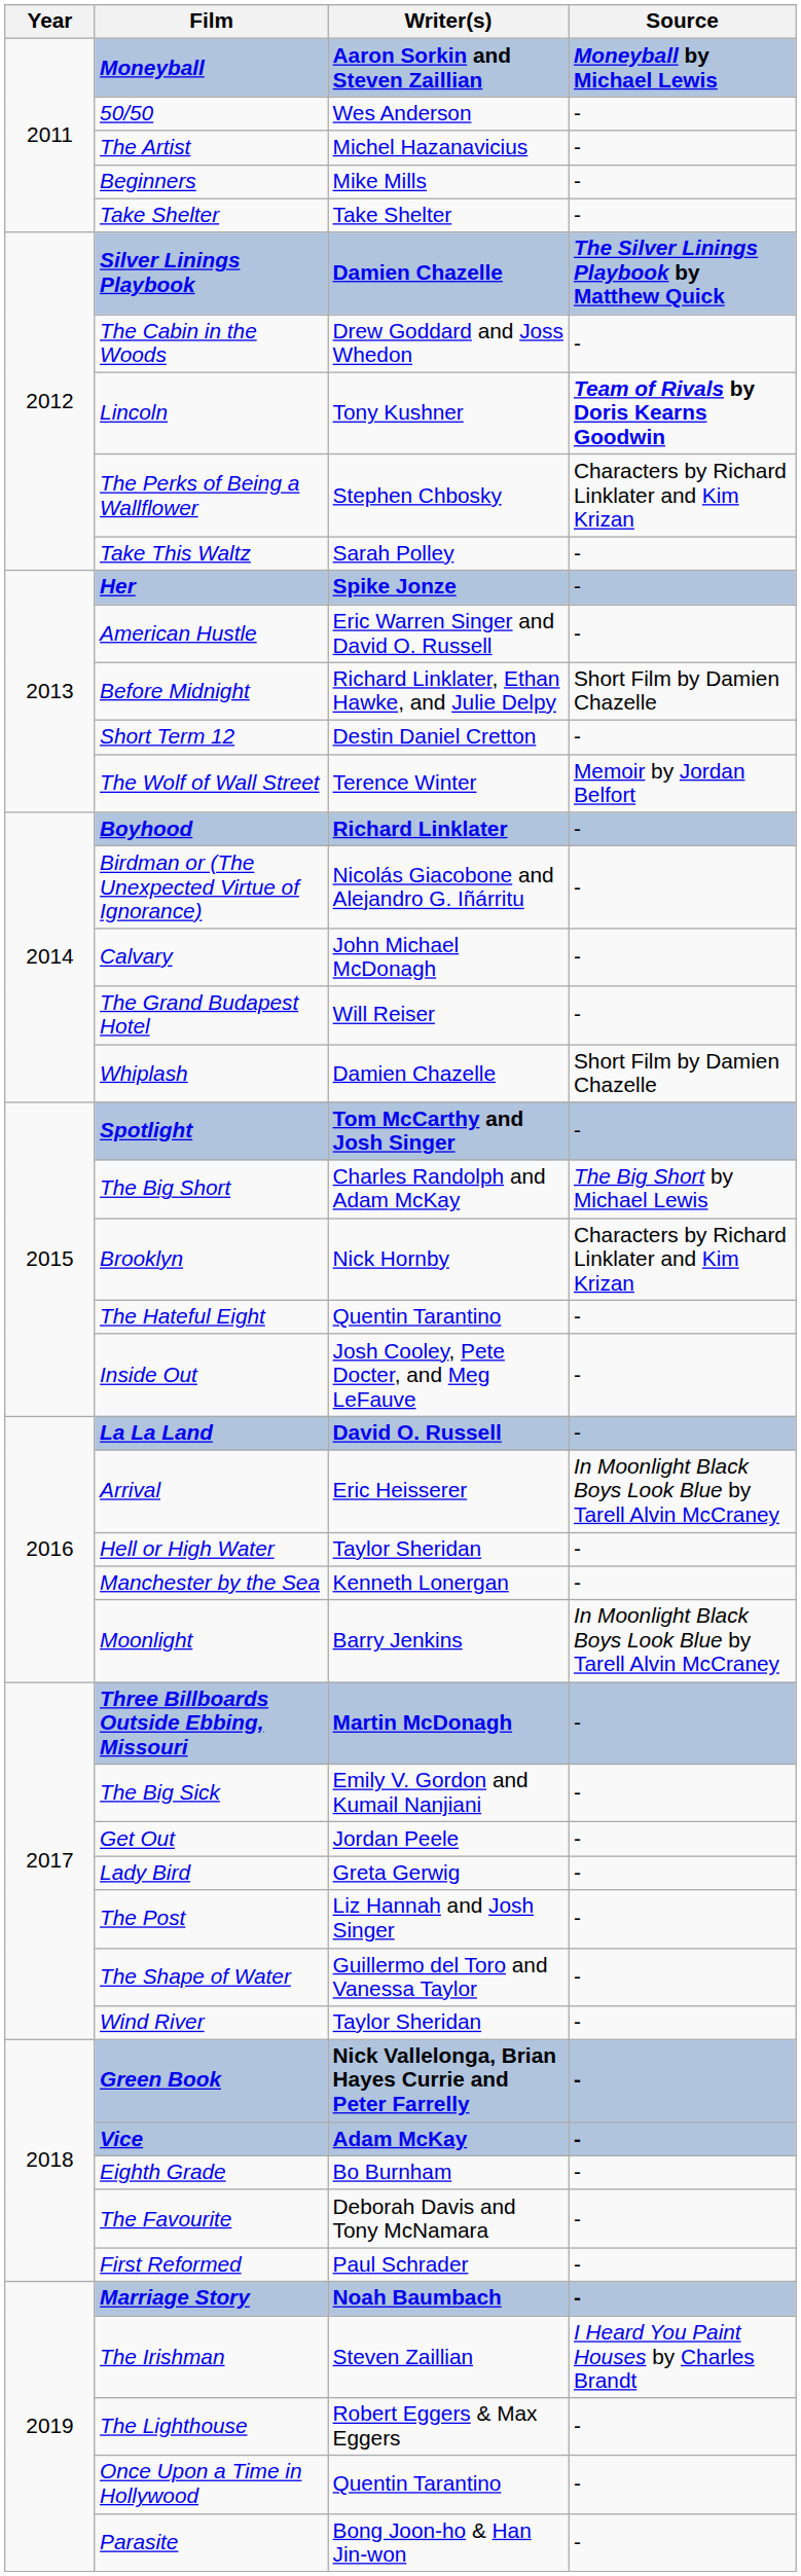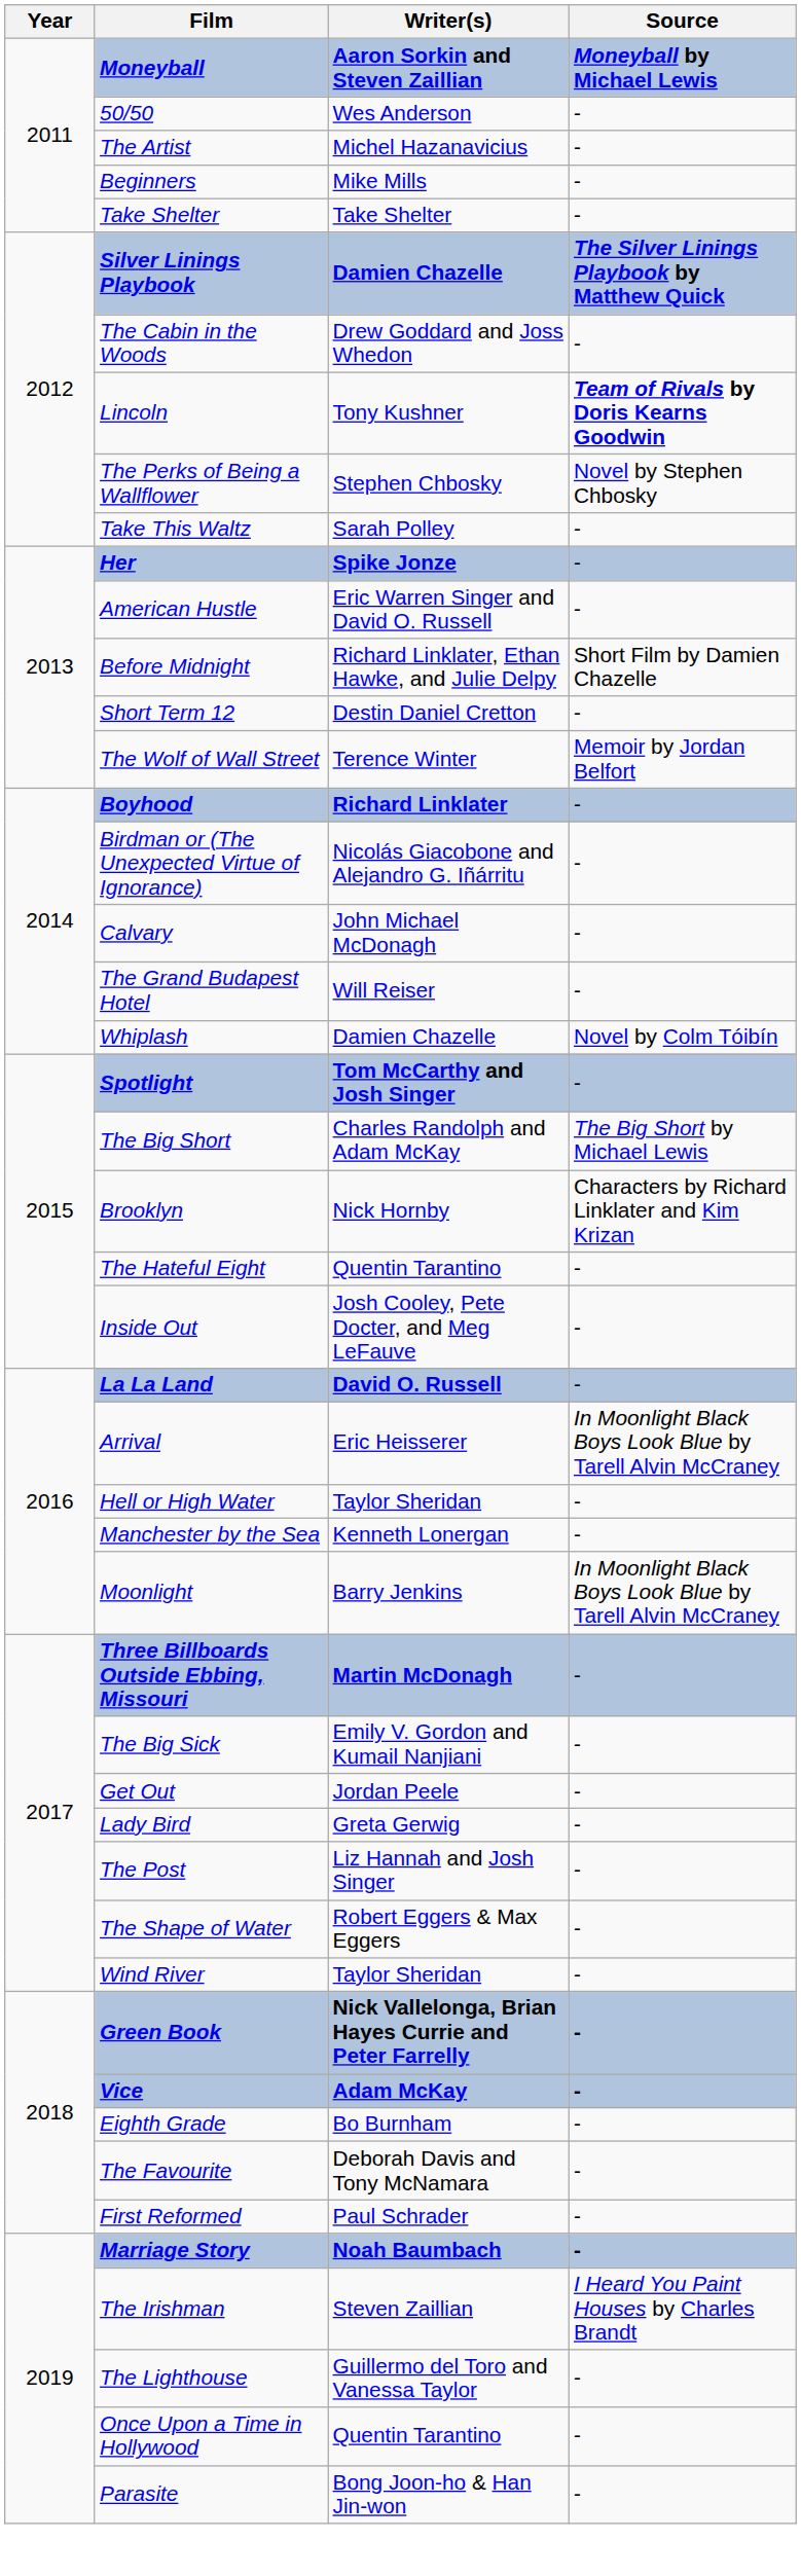 <table class="wikitable" width="95%" cellpadding="5">
 <tr>
 <th width="100"><strong>Year</strong></th>
 <th width="300"><strong>Film</strong></th>
 <th width="300"><strong>Writer(s)</strong></th>
 <th width="300"><strong>Source</strong></th>
 </tr>
 <tr>
 <td rowspan=5 style="text-align:center;">2011<br></td>
 <td style="background:#B0C4DE;"><strong><em><a href='#'>Moneyball</a></em></strong></td>
 <td style="background:#B0C4DE;"><strong><a href='#'>Aaron Sorkin</a> and <a href='#'>Steven Zaillian</a></strong></td>
 <td style="background:#B0C4DE;"><strong><em><a href='#'>Moneyball</a></em></strong> <strong>by <a href='#'>Michael Lewis</a></strong></td>
 </tr>
 <tr>
 <td><em><a href='#'>50/50</a></em></td>
 <td><a href='#'>Wes Anderson</a></td>
 <td>-</td>
 </tr>
 <tr>
 <td><em><a href='#'>The Artist</a></em></td>
 <td><a href='#'>Michel Hazanavicius</a></td>
 <td>-</td>
 </tr>
 <tr>
 <td><em><a href='#'>Beginners</a></em></td>
 <td><a href='#'>Mike Mills</a></td>
 <td>-</td>
 </tr>
 <tr>
 <td><em><a href='#'>Take Shelter</a></em></td>
 <td><a href='#'>Take Shelter</a></td>
 <td>-</td>
 </tr>
 <tr>
 <td rowspan=5 style="text-align:center;">2012<br></td>
 <td style="background:#B0C4DE;"><strong><em><a href='#'>Silver Linings Playbook</a></em></strong></td>
 <td style="background:#B0C4DE;"><strong><a href='#'>Damien Chazelle</a></strong></td>
 <td style="background:#B0C4DE;"><strong><em><a href='#'>The Silver Linings Playbook</a></em></strong> <strong>by <a href='#'>Matthew Quick</a></strong></td>
 </tr>
 <tr>
 <td><em><a href='#'>The Cabin in the Woods</a></em></td>
 <td><a href='#'>Drew Goddard</a> and <a href='#'>Joss Whedon</a></td>
 <td>-</td>
 </tr>
 <tr>
 <td><em><a href='#'>Lincoln</a></em></td>
 <td><a href='#'>Tony Kushner</a></td>
 <td><strong><em><a href='#'>Team of Rivals</a></em> by <a href='#'>Doris Kearns Goodwin</a></strong></td>
 </tr>
 <tr>
 <td><em><a href='#'>The Perks of Being a Wallflower</a></em></td>
 <td><a href='#'>Stephen Chbosky</a></td>
-<td>Characters by Richard Linklater and <a href='#'>Kim Krizan</a></td>
+<td><a href='#'>Novel</a> by Stephen Chbosky</td>
 </tr>
 <tr>
 <td><em><a href='#'>Take This Waltz</a></em></td>
 <td><a href='#'>Sarah Polley</a></td>
 <td>-</td>
 </tr>
 <tr>
 <td rowspan=5 style="text-align:center;">2013<br></td>
 <td style="background:#B0C4DE;"><strong><em><a href='#'>Her</a></em></strong></td>
 <td style="background:#B0C4DE;"><strong><a href='#'>Spike Jonze</a></strong></td>
 <td style="background:#B0C4DE;">-</td>
 </tr>
 <tr>
 <td><em><a href='#'>American Hustle</a></em></td>
 <td><a href='#'>Eric Warren Singer</a> and <a href='#'>David O. Russell</a></td>
 <td>-</td>
 </tr>
 <tr>
 <td><em><a href='#'>Before Midnight</a></em></td>
 <td><a href='#'>Richard Linklater</a>, <a href='#'>Ethan Hawke</a>, and <a href='#'>Julie Delpy</a></td>
 <td>Short Film by Damien Chazelle</td>
 </tr>
 <tr>
 <td><em><a href='#'>Short Term 12</a></em></td>
 <td><a href='#'>Destin Daniel Cretton</a></td>
 <td>-</td>
 </tr>
 <tr>
 <td><em><a href='#'>The Wolf of Wall Street</a></em></td>
 <td><a href='#'>Terence Winter</a></td>
 <td><a href='#'>Memoir</a> by <a href='#'>Jordan Belfort</a></td>
 </tr>
 <tr>
 <td rowspan=5 style="text-align:center;">2014<br></td>
 <td style="background:#B0C4DE;"><strong><em><a href='#'>Boyhood</a></em></strong></td>
 <td style="background:#B0C4DE;"><strong><a href='#'>Richard Linklater</a></strong></td>
 <td style="background:#B0C4DE;">-</td>
 </tr>
 <tr>
 <td><em><a href='#'>Birdman or (The Unexpected Virtue of Ignorance)</a></em></td>
 <td><a href='#'>Nicolás Giacobone</a> and <a href='#'>Alejandro G. Iñárritu</a></td>
 <td>-</td>
 </tr>
 <tr>
 <td><em><a href='#'>Calvary</a></em></td>
 <td><a href='#'>John Michael McDonagh</a></td>
 <td>-</td>
 </tr>
 <tr>
 <td><em><a href='#'>The Grand Budapest Hotel</a></em></td>
 <td><a href='#'>Will Reiser</a></td>
 <td>-</td>
 </tr>
 <tr>
 <td><em><a href='#'>Whiplash</a></em></td>
 <td><a href='#'>Damien Chazelle</a></td>
-<td>Short Film by Damien Chazelle</td>
+<td><a href='#'>Novel</a> by <a href='#'>Colm Tóibín</a></td>
 </tr>
 <tr>
 <td rowspan=5 style="text-align:center;">2015<br></td>
 <td style="background:#B0C4DE;"><strong><em><a href='#'>Spotlight</a></em></strong></td>
 <td style="background:#B0C4DE;"><strong><a href='#'>Tom McCarthy</a> and <a href='#'>Josh Singer</a></strong></td>
 <td style="background:#B0C4DE;">-</td>
 </tr>
 <tr>
 <td><em><a href='#'>The Big Short</a></em></td>
 <td><a href='#'>Charles Randolph</a> and <a href='#'>Adam McKay</a></td>
 <td><em><a href='#'>The Big Short</a></em> by <a href='#'>Michael Lewis</a></td>
 </tr>
 <tr>
 <td><em><a href='#'>Brooklyn</a></em></td>
 <td><a href='#'>Nick Hornby</a></td>
 <td>Characters by Richard Linklater and <a href='#'>Kim Krizan</a></td>
 </tr>
 <tr>
 <td><em><a href='#'>The Hateful Eight</a></em></td>
 <td><a href='#'>Quentin Tarantino</a></td>
 <td>-</td>
 </tr>
 <tr>
 <td><em><a href='#'>Inside Out</a></em></td>
 <td><a href='#'>Josh Cooley</a>, <a href='#'>Pete Docter</a>, and <a href='#'>Meg LeFauve</a></td>
 <td>-</td>
 </tr>
 <tr>
 <td rowspan=5 style="text-align:center;">2016<br></td>
 <td style="background:#B0C4DE;"><strong><em><a href='#'>La La Land</a></em></strong></td>
 <td style="background:#B0C4DE;"><strong><a href='#'>David O. Russell</a></strong></td>
 <td style="background:#B0C4DE;">-</td>
 </tr>
 <tr>
 <td><em><a href='#'>Arrival</a></em></td>
 <td><a href='#'>Eric Heisserer</a></td>
 <td><em>In Moonlight Black Boys Look Blue</em> by <a href='#'>Tarell Alvin McCraney</a></td>
 </tr>
 <tr>
 <td><em><a href='#'>Hell or High Water</a></em></td>
 <td><a href='#'>Taylor Sheridan</a></td>
 <td>-</td>
 </tr>
 <tr>
 <td><em><a href='#'>Manchester by the Sea</a></em></td>
 <td><a href='#'>Kenneth Lonergan</a></td>
 <td>-</td>
 </tr>
 <tr>
 <td><em><a href='#'>Moonlight</a></em></td>
 <td><a href='#'>Barry Jenkins</a></td>
 <td><em>In Moonlight Black Boys Look Blue</em> by <a href='#'>Tarell Alvin McCraney</a></td>
 </tr>
 <tr>
 <td rowspan=7 style="text-align:center;">2017<br></td>
 <td style="background:#B0C4DE;"><strong><em><a href='#'>Three Billboards Outside Ebbing, Missouri</a></em></strong></td>
 <td style="background:#B0C4DE;"><strong><a href='#'>Martin McDonagh</a></strong></td>
 <td style="background:#B0C4DE;">-</td>
 </tr>
 <tr>
 <td><em><a href='#'>The Big Sick</a></em></td>
 <td><a href='#'>Emily V. Gordon</a> and <a href='#'>Kumail Nanjiani</a></td>
 <td>-</td>
 </tr>
 <tr>
 <td><em><a href='#'>Get Out</a></em></td>
 <td><a href='#'>Jordan Peele</a></td>
 <td>-</td>
 </tr>
 <tr>
 <td><em><a href='#'>Lady Bird</a></em></td>
 <td><a href='#'>Greta Gerwig</a></td>
 <td>-</td>
 </tr>
 <tr>
 <td><em><a href='#'>The Post</a></em></td>
 <td><a href='#'>Liz Hannah</a> and <a href='#'>Josh Singer</a></td>
 <td>-</td>
 </tr>
 <tr>
 <td><em><a href='#'>The Shape of Water</a></em></td>
-<td><a href='#'>Guillermo del Toro</a> and <a href='#'>Vanessa Taylor</a></td>
+<td><a href='#'>Robert Eggers</a> & Max Eggers</td>
 <td>-</td>
 </tr>
 <tr>
 <td><em><a href='#'>Wind River</a></em></td>
 <td><a href='#'>Taylor Sheridan</a></td>
 <td>-</td>
 </tr>
 <tr>
 <td rowspan=5 style="text-align:center;">2018<br></td>
 <td style="background:#B0C4DE;"><strong><em><a href='#'>Green Book</a></em></strong></td>
 <td style="background:#B0C4DE;"><strong>Nick Vallelonga, Brian Hayes Currie and <a href='#'>Peter Farrelly</a></strong></td>
 <td style="background:#B0C4DE;"><strong>-</strong></td>
 </tr>
 <tr>
 <td style="background:#B0C4DE;"><strong><em><a href='#'>Vice</a></em></strong></td>
 <td style="background:#B0C4DE;"><strong><a href='#'>Adam McKay</a></strong></td>
 <td style="background:#B0C4DE;"><strong>-</strong></td>
 </tr>
 <tr>
 <td><em><a href='#'>Eighth Grade</a></em></td>
 <td><a href='#'>Bo Burnham</a></td>
 <td>-</td>
 </tr>
 <tr>
 <td><em><a href='#'>The Favourite</a></em></td>
 <td>Deborah Davis and Tony McNamara</td>
 <td>-</td>
 </tr>
 <tr>
 <td><em><a href='#'>First Reformed</a></em></td>
 <td><a href='#'>Paul Schrader</a></td>
 <td>-</td>
 </tr>
 <tr>
 <td rowspan=5 style="text-align:center;">2019<br></td>
 <td style="background:#B0C4DE;"><strong><em><a href='#'>Marriage Story</a></em></strong></td>
 <td style="background:#B0C4DE;"><strong><a href='#'>Noah Baumbach</a></strong></td>
 <td style="background:#B0C4DE;"><strong>-</strong></td>
 </tr>
 <tr>
 <td><em><a href='#'>The Irishman</a></em></td>
 <td><a href='#'>Steven Zaillian</a></td>
 <td><em><a href='#'>I Heard You Paint Houses</a></em> by <a href='#'>Charles Brandt</a></td>
 </tr>
 <tr>
 <td><em><a href='#'>The Lighthouse</a></em></td>
-<td><a href='#'>Robert Eggers</a> & Max Eggers</td>
+<td><a href='#'>Guillermo del Toro</a> and <a href='#'>Vanessa Taylor</a></td>
 <td>-</td>
 </tr>
 <tr>
 <td><em><a href='#'>Once Upon a Time in Hollywood</a></em></td>
 <td><a href='#'>Quentin Tarantino</a></td>
 <td>-</td>
 </tr>
 <tr>
 <td><em><a href='#'>Parasite</a></em></td>
 <td><a href='#'>Bong Joon-ho</a> & <a href='#'>Han Jin-won</a></td>
 <td>-</td>
 </tr>
 </table>
